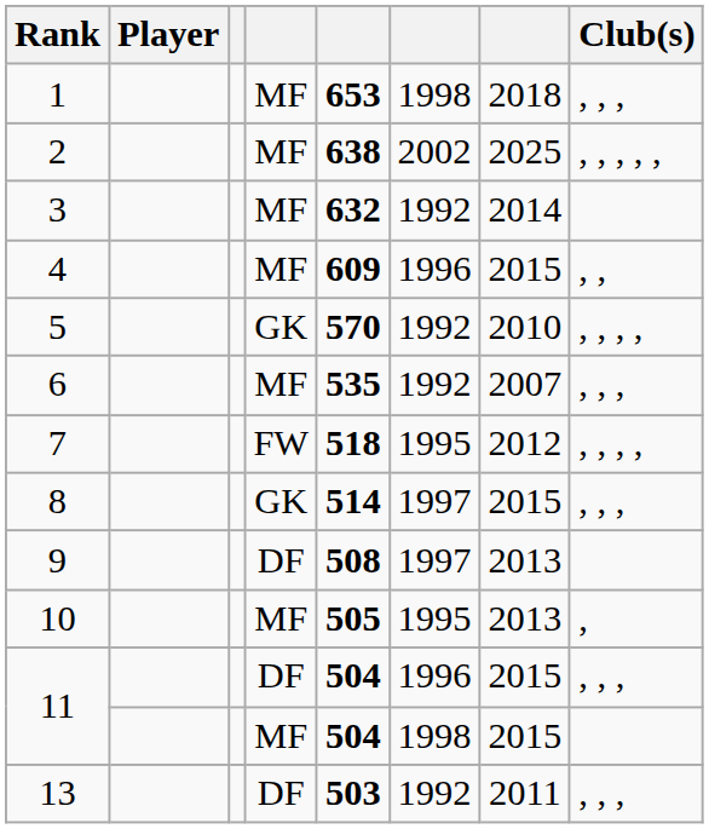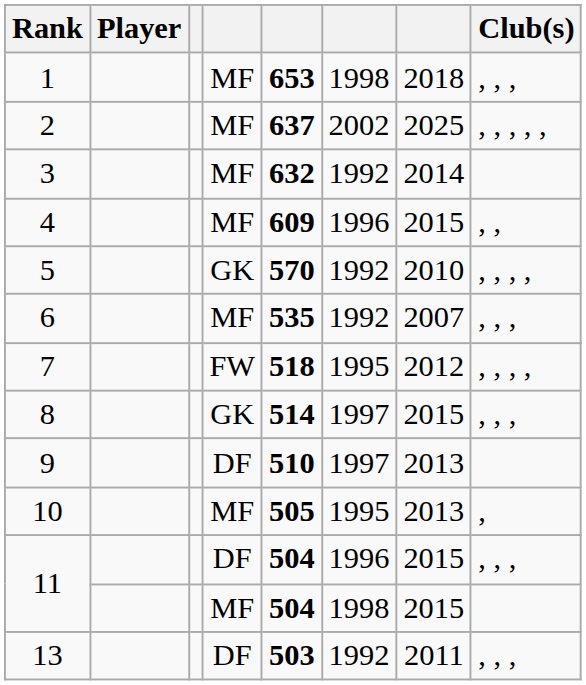 <table class="wikitable sortable" style="text-align: center;">
 <tr>
 <th>Rank</th>
 <th>Player</th>
 <th></th>
 <th></th>
 <th></th>
 <th></th>
 <th></th>
 <th>Club(s)</th>
 </tr>
 <tr>
 <td>1</td>
 <td align="left"></td>
 <td></td>
 <td>MF</td>
 <td><strong>653</strong></td>
 <td>1998</td>
 <td>2018</td>
 <td align="left">, , , </td>
 </tr>
 <tr>
 <td>2</td>
 <td align="left"><strong></strong></td>
 <td></td>
 <td>MF</td>
-<td><strong>638</strong></td>
+<td><strong>637</strong></td>
 <td>2002</td>
 <td>2025</td>
 <td align="left">, , , , , </td>
 </tr>
 <tr>
 <td>3</td>
 <td align="left"></td>
 <td></td>
 <td>MF</td>
 <td><strong>632</strong></td>
 <td>1992</td>
 <td>2014</td>
 <td align="left"></td>
 </tr>
 <tr>
 <td>4</td>
 <td align="left"></td>
 <td></td>
 <td>MF</td>
 <td><strong>609</strong></td>
 <td>1996</td>
 <td>2015</td>
 <td align="left">, , </td>
 </tr>
 <tr>
 <td>5</td>
 <td align="left"></td>
 <td></td>
 <td>GK</td>
 <td><strong>570</strong></td>
 <td>1992</td>
 <td>2010</td>
 <td align="left">, , , , </td>
 </tr>
 <tr>
 <td>6</td>
 <td align="left"></td>
 <td></td>
 <td>MF</td>
 <td><strong>535</strong></td>
 <td>1992</td>
 <td>2007</td>
 <td align="left">, , , </td>
 </tr>
 <tr>
 <td>7</td>
 <td align="left"></td>
 <td></td>
 <td>FW</td>
 <td><strong>518</strong></td>
 <td>1995</td>
 <td>2012</td>
 <td align="left">, , , , </td>
 </tr>
 <tr>
 <td>8</td>
 <td align="left"></td>
 <td></td>
 <td>GK</td>
 <td><strong>514</strong></td>
 <td>1997</td>
 <td>2015</td>
 <td align="left">, , , </td>
 </tr>
 <tr>
 <td>9</td>
 <td align="left" nowrap></td>
 <td></td>
 <td>DF</td>
-<td><strong>508</strong></td>
+<td><strong>510</strong></td>
 <td>1997</td>
 <td>2013</td>
 <td align="left"></td>
 </tr>
 <tr>
 <td>10</td>
 <td align="left"></td>
 <td></td>
 <td>MF</td>
 <td><strong>505</strong></td>
 <td>1995</td>
 <td>2013</td>
 <td align="left">, </td>
 </tr>
 <tr>
 <td rowspan=2>11</td>
 <td align="left"></td>
 <td></td>
 <td>DF</td>
 <td><strong>504</strong></td>
 <td>1996</td>
 <td>2015</td>
 <td align="left">, , , </td>
 </tr>
 <tr>
 <td align="left"></td>
 <td></td>
 <td>MF</td>
 <td><strong>504</strong></td>
 <td>1998</td>
 <td>2015</td>
 <td align="left"></td>
 </tr>
 <tr>
 <td>13</td>
 <td align="left"></td>
 <td></td>
 <td>DF</td>
 <td><strong>503</strong></td>
 <td>1992</td>
 <td>2011</td>
 <td align="left">, , , </td>
 </tr>
 </table>
